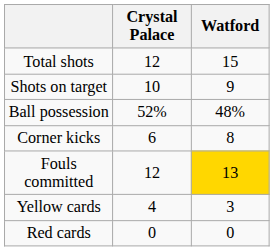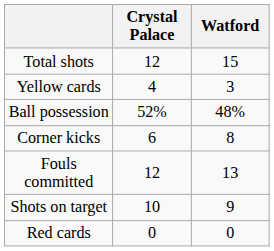 <table class="wikitable" style="text-align:center">
 <tr>
 <th width=100></th>
 <th width=70>Crystal Palace</th>
 <th width=70>Watford</th>
 </tr>
 <tr>
 <td>Total shots</td>
 <td>12</td>
 <td>15</td>
 </tr>
 <tr>
-<td>Shots on target</td>
-<td>10</td>
-<td>9</td>
+<td>Yellow cards</td>
+<td>4</td>
+<td>3</td>
 </tr>
 <tr>
 <td>Ball possession</td>
 <td>52%</td>
 <td>48%</td>
 </tr>
 <tr>
 <td>Corner kicks</td>
 <td>6</td>
 <td>8</td>
 </tr>
 <tr>
 <td>Fouls committed</td>
 <td>12</td>
-<td style="background: gold;">13</td>
+<td>13</td>
 </tr>
 <tr>
-<td>Yellow cards</td>
-<td>4</td>
-<td>3</td>
+<td>Shots on target</td>
+<td>10</td>
+<td>9</td>
 </tr>
 <tr>
 <td>Red cards</td>
 <td>0</td>
 <td>0</td>
 </tr>
 </table>
